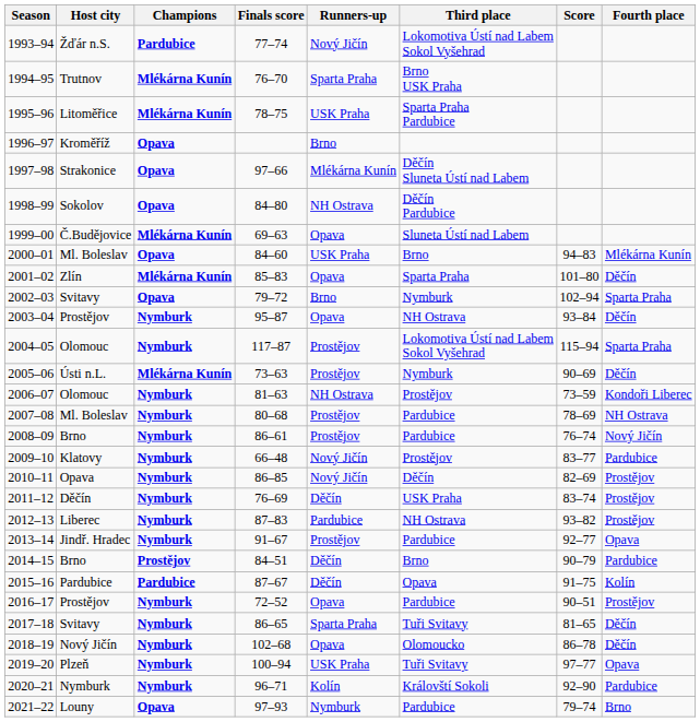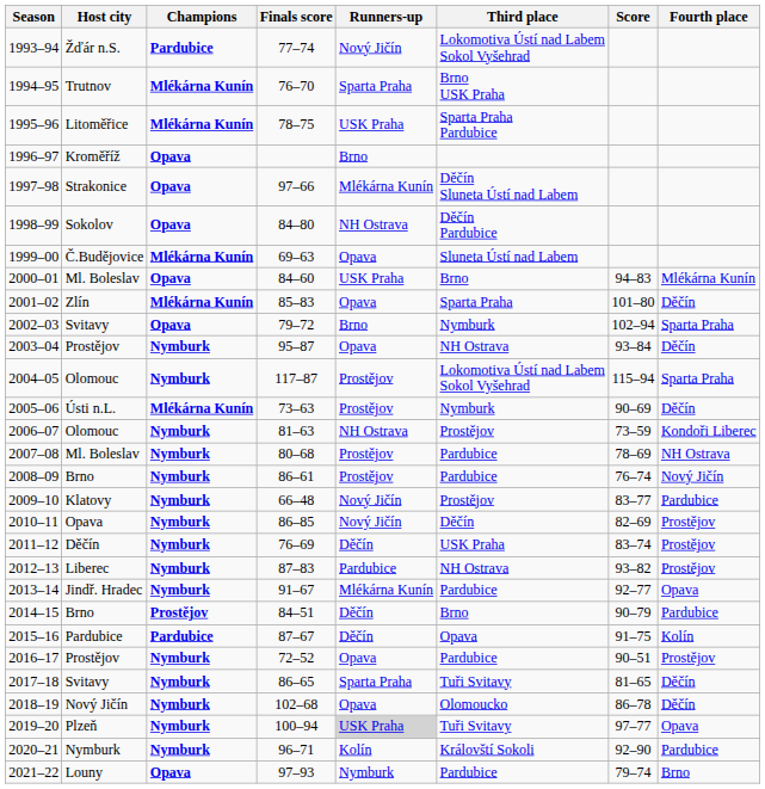 <table class="wikitable sortable">
 <tr>
 <th>Season</th>
 <th>Host city</th>
 <th>Champions</th>
 <th>Finals score</th>
 <th>Runners-up</th>
 <th>Third place</th>
 <th>Score</th>
 <th>Fourth place</th>
 </tr>
 <tr>
 <td align="center">1993–94</td>
 <td>Žďár n.S.</td>
 <td><a href='#'><strong>Pardubice</strong></a></td>
 <td style="text-align:center;">77–74</td>
 <td><a href='#'>Nový Jičín</a></td>
 <td><a href='#'>Lokomotiva Ústí nad Labem</a><br> <a href='#'>Sokol Vyšehrad</a></td>
 <td></td>
 <td></td>
 </tr>
 <tr>
 <td align="center">1994–95</td>
 <td>Trutnov</td>
 <td><a href='#'><strong>Mlékárna Kunín</strong></a></td>
 <td style="text-align:center;">76–70</td>
 <td><a href='#'>Sparta Praha</a></td>
 <td><a href='#'>Brno</a><br><a href='#'>USK Praha</a></td>
 <td style="text-align:center;"></td>
 <td></td>
 </tr>
 <tr>
 <td align="center">1995–96</td>
 <td>Litoměřice</td>
 <td><a href='#'><strong>Mlékárna Kunín</strong></a></td>
 <td style="text-align:center;">78–75</td>
 <td><a href='#'>USK Praha</a></td>
 <td><a href='#'>Sparta Praha</a><br><a href='#'>Pardubice</a></td>
 <td style="text-align:center;"></td>
 <td></td>
 </tr>
 <tr>
 <td align="center">1996–97</td>
 <td>Kroměříž</td>
 <td><a href='#'><strong>Opava</strong></a></td>
 <td style="text-align:center;"></td>
 <td><a href='#'>Brno</a></td>
 <td></td>
 <td style="text-align:center;"></td>
 <td></td>
 </tr>
 <tr>
 <td align="center">1997–98</td>
 <td>Strakonice</td>
 <td><a href='#'><strong>Opava</strong></a></td>
 <td style="text-align:center;">97–66</td>
 <td><a href='#'>Mlékárna Kunín</a></td>
 <td><a href='#'>Děčín</a> <br> <a href='#'>Sluneta Ústí nad Labem</a></td>
 <td style="text-align:center;"></td>
 <td></td>
 </tr>
 <tr>
 <td align="center">1998–99</td>
 <td>Sokolov</td>
 <td><a href='#'><strong>Opava</strong></a></td>
 <td style="text-align:center;">84–80</td>
 <td><a href='#'>NH Ostrava</a></td>
 <td><a href='#'>Děčín</a><br><a href='#'>Pardubice</a></td>
 <td style="text-align:center;"></td>
 <td></td>
 </tr>
 <tr>
 <td align="center">1999–00</td>
 <td>Č.Budějovice</td>
 <td><a href='#'><strong>Mlékárna Kunín</strong></a></td>
 <td style="text-align:center;">69–63</td>
 <td><a href='#'>Opava</a></td>
 <td><a href='#'>Sluneta Ústí nad Labem</a></td>
 <td style="text-align:center;"></td>
 <td></td>
 </tr>
 <tr>
 <td align="center">2000–01</td>
 <td>Ml. Boleslav</td>
 <td><a href='#'><strong>Opava</strong></a></td>
 <td style="text-align:center;">84–60</td>
 <td><a href='#'>USK Praha</a></td>
 <td><a href='#'>Brno</a></td>
 <td style="text-align:center;">94–83</td>
 <td><a href='#'>Mlékárna Kunín</a></td>
 </tr>
 <tr>
 <td align="center">2001–02</td>
 <td>Zlín</td>
 <td><a href='#'><strong>Mlékárna Kunín</strong></a></td>
 <td style="text-align:center;">85–83</td>
 <td><a href='#'>Opava</a></td>
 <td><a href='#'>Sparta Praha</a></td>
 <td style="text-align:center;">101–80</td>
 <td><a href='#'>Děčín</a></td>
 </tr>
 <tr>
 <td align="center">2002–03</td>
 <td>Svitavy</td>
 <td><a href='#'><strong>Opava</strong></a></td>
 <td style="text-align:center;">79–72</td>
 <td><a href='#'>Brno</a></td>
 <td><a href='#'>Nymburk</a></td>
 <td style="text-align:center;">102–94</td>
 <td><a href='#'>Sparta Praha</a></td>
 </tr>
 <tr>
 <td align="center">2003–04</td>
 <td>Prostějov</td>
 <td><a href='#'><strong>Nymburk</strong></a></td>
 <td style="text-align:center;">95–87</td>
 <td><a href='#'>Opava</a></td>
 <td><a href='#'>NH Ostrava</a></td>
 <td style="text-align:center;">93–84</td>
 <td><a href='#'>Děčín</a></td>
 </tr>
 <tr>
 <td align="center">2004–05</td>
 <td>Olomouc</td>
 <td><a href='#'><strong>Nymburk</strong></a></td>
 <td style="text-align:center;">117–87</td>
 <td><a href='#'>Prostějov</a></td>
 <td><a href='#'>Lokomotiva Ústí nad Labem</a><br> <a href='#'>Sokol Vyšehrad</a></td>
 <td style="text-align:center;">115–94</td>
 <td><a href='#'>Sparta Praha</a></td>
 </tr>
 <tr>
 <td align="center">2005–06</td>
 <td>Ústi n.L.</td>
 <td><a href='#'><strong>Mlékárna Kunín</strong></a></td>
 <td style="text-align:center;">73–63</td>
 <td><a href='#'>Prostějov</a></td>
 <td><a href='#'>Nymburk</a></td>
 <td style="text-align:center;">90–69</td>
 <td><a href='#'>Děčín</a></td>
 </tr>
 <tr>
 <td align="center">2006–07</td>
 <td>Olomouc</td>
 <td><a href='#'><strong>Nymburk</strong></a></td>
 <td style="text-align:center;">81–63</td>
 <td><a href='#'>NH Ostrava</a></td>
 <td><a href='#'>Prostějov</a></td>
 <td style="text-align:center;">73–59</td>
 <td><a href='#'>Kondoři Liberec</a></td>
 </tr>
 <tr>
 <td align="center">2007–08</td>
 <td>Ml. Boleslav</td>
 <td><a href='#'><strong>Nymburk</strong></a></td>
 <td style="text-align:center;">80–68</td>
 <td><a href='#'>Prostějov</a></td>
 <td><a href='#'>Pardubice</a></td>
 <td style="text-align:center;">78–69</td>
 <td><a href='#'>NH Ostrava</a></td>
 </tr>
 <tr>
 <td align="center">2008–09</td>
 <td>Brno</td>
 <td><a href='#'><strong>Nymburk</strong></a></td>
 <td style="text-align:center;">86–61</td>
 <td><a href='#'>Prostějov</a></td>
 <td><a href='#'>Pardubice</a></td>
 <td style="text-align:center;">76–74</td>
 <td><a href='#'>Nový Jičín</a></td>
 </tr>
 <tr>
 <td align="center">2009–10</td>
 <td>Klatovy</td>
 <td><a href='#'><strong>Nymburk</strong></a></td>
 <td style="text-align:center;">66–48</td>
 <td><a href='#'>Nový Jičín</a></td>
 <td><a href='#'>Prostějov</a></td>
 <td style="text-align:center;">83–77</td>
 <td><a href='#'>Pardubice</a></td>
 </tr>
 <tr>
 <td align="center">2010–11</td>
 <td>Opava</td>
 <td><a href='#'><strong>Nymburk</strong></a></td>
 <td style="text-align:center;">86–85</td>
 <td><a href='#'>Nový Jičín</a></td>
 <td><a href='#'>Děčín</a></td>
 <td style="text-align:center;">82–69</td>
 <td><a href='#'>Prostějov</a></td>
 </tr>
 <tr>
 <td align="center">2011–12</td>
 <td>Děčín</td>
 <td><a href='#'><strong>Nymburk</strong></a></td>
 <td style="text-align:center;">76–69</td>
 <td><a href='#'>Děčín</a></td>
 <td><a href='#'>USK Praha</a></td>
 <td style="text-align:center;">83–74</td>
 <td><a href='#'>Prostějov</a></td>
 </tr>
 <tr>
 <td align="center">2012–13</td>
 <td>Liberec</td>
 <td><a href='#'><strong>Nymburk</strong></a></td>
 <td style="text-align:center;">87–83</td>
 <td><a href='#'>Pardubice</a></td>
 <td><a href='#'>NH Ostrava</a></td>
 <td style="text-align:center;">93–82</td>
 <td><a href='#'>Prostějov</a></td>
 </tr>
 <tr>
 <td align="center">2013–14</td>
 <td>Jindř. Hradec</td>
 <td><a href='#'><strong>Nymburk</strong></a></td>
 <td style="text-align:center;">91–67</td>
-<td><a href='#'>Prostějov</a></td>
+<td><a href='#'>Mlékárna Kunín</a></td>
 <td><a href='#'>Pardubice</a></td>
 <td style="text-align:center;">92–77</td>
 <td><a href='#'>Opava</a></td>
 </tr>
 <tr>
 <td align="center">2014–15</td>
 <td>Brno</td>
 <td><a href='#'><strong>Prostějov</strong></a></td>
 <td style="text-align:center;">84–51</td>
 <td><a href='#'>Děčín</a></td>
 <td><a href='#'>Brno</a></td>
 <td style="text-align:center;">90–79</td>
 <td><a href='#'>Pardubice</a></td>
 </tr>
 <tr>
 <td align="center">2015–16</td>
 <td>Pardubice</td>
 <td><a href='#'><strong>Pardubice</strong></a></td>
 <td style="text-align:center;">87–67</td>
 <td><a href='#'>Děčín</a></td>
 <td><a href='#'>Opava</a></td>
 <td style="text-align:center;">91–75</td>
 <td><a href='#'>Kolín</a></td>
 </tr>
 <tr>
 <td align="center">2016–17</td>
 <td>Prostějov</td>
 <td><a href='#'><strong>Nymburk</strong></a></td>
 <td style="text-align:center;">72–52</td>
 <td><a href='#'>Opava</a></td>
 <td><a href='#'>Pardubice</a></td>
 <td style="text-align:center;">90–51</td>
 <td><a href='#'>Prostějov</a></td>
 </tr>
 <tr>
 <td align="center">2017–18</td>
 <td>Svitavy</td>
 <td><a href='#'><strong>Nymburk</strong></a></td>
 <td style="text-align:center;">86–65</td>
 <td><a href='#'>Sparta Praha</a></td>
 <td><a href='#'>Tuři Svitavy</a></td>
 <td style="text-align:center;">81–65</td>
 <td><a href='#'>Děčín</a></td>
 </tr>
 <tr>
 <td align="center">2018–19</td>
 <td>Nový Jičín</td>
 <td><a href='#'><strong>Nymburk</strong></a></td>
 <td style="text-align:center;">102–68</td>
 <td><a href='#'>Opava</a></td>
 <td><a href='#'>Olomoucko</a></td>
 <td style="text-align:center;">86–78</td>
 <td><a href='#'>Děčín</a></td>
 </tr>
 <tr>
 <td align="center">2019–20</td>
 <td>Plzeň</td>
 <td><a href='#'><strong>Nymburk</strong></a></td>
 <td style="text-align:center;">100–94</td>
-<td><a href='#'>USK Praha</a></td>
+<td style="background: lightgrey;"><a href='#'>USK Praha</a></td>
 <td><a href='#'>Tuři Svitavy</a></td>
 <td style="text-align:center;">97–77</td>
 <td><a href='#'>Opava</a></td>
 </tr>
 <tr>
 <td align="center">2020–21</td>
 <td>Nymburk</td>
 <td><a href='#'><strong>Nymburk</strong></a></td>
 <td style="text-align:center;">96–71</td>
 <td><a href='#'>Kolín</a></td>
 <td><a href='#'>Královští Sokoli</a></td>
 <td style="text-align:center;">92–90</td>
 <td><a href='#'>Pardubice</a></td>
 </tr>
 <tr>
 <td align="center">2021–22</td>
 <td>Louny</td>
 <td><a href='#'><strong>Opava</strong></a></td>
 <td style="text-align:center;">97–93</td>
 <td><a href='#'>Nymburk</a></td>
 <td><a href='#'>Pardubice</a></td>
 <td style="text-align:center;">79–74</td>
 <td><a href='#'>Brno</a></td>
 </tr>
 </table>
